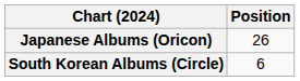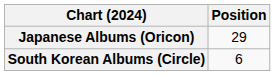 <table class="wikitable sortable plainrowheaders" style="text-align:center">
 <tr>
 <th scope="col">Chart (2024)</th>
 <th scope="col">Position</th>
 </tr>
 <tr>
 <th scope="row">Japanese Albums (Oricon)</th>
-<td>26</td>
+<td>29</td>
 </tr>
 <tr>
 <th scope="row">South Korean Albums (Circle)</th>
 <td>6</td>
 </tr>
 </table>
